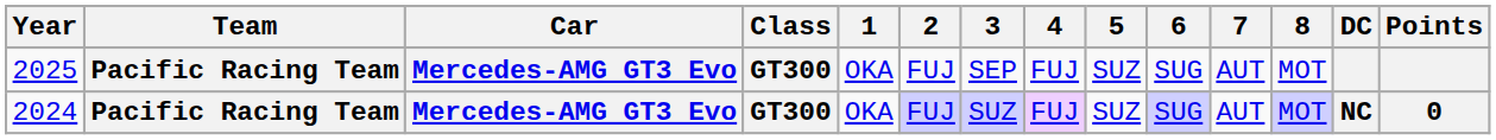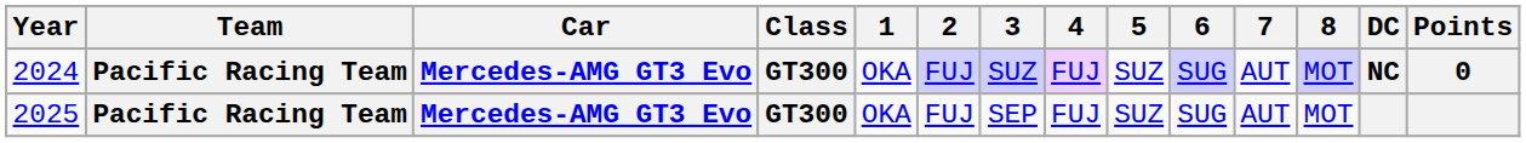 <table class="wikitable" style="text-align:center; font-size:85%">
 <tr>
 <th>Year</th>
 <th>Team</th>
 <th>Car</th>
 <th>Class</th>
 <th>1</th>
 <th>2</th>
 <th>3</th>
 <th>4</th>
 <th>5</th>
 <th>6</th>
 <th>7</th>
 <th>8</th>
 <th>DC</th>
 <th>Points</th>
 </tr>
 <tr>
+<td><a href='#'>2024</a></td>
+<th nowrap>Pacific Racing Team</th>
+<th nowrap><a href='#'>Mercedes-AMG GT3 Evo</a></th>
+<th>GT300</th>
+<td><a href='#'>OKA</a></td>
+<td style="background:#CFCFFF;"><a href='#'>FUJ</a><br></td>
+<td style="background:#CFCFFF;"><a href='#'>SUZ</a><br></td>
+<td style="background:#EFCFFF;"><a href='#'>FUJ</a><br></td>
+<td><a href='#'>SUZ</a></td>
+<td style="background:#CFCFFF;"><a href='#'>SUG</a><br></td>
+<td><a href='#'>AUT</a></td>
+<td style="background:#CFCFFF;"><a href='#'>MOT</a><br></td>
+<th>NC</th>
+<th>0</th>
+</tr>
+<tr>
 <td><a href='#'>2025</a></td>
 <th nowrap>Pacific Racing Team</th>
 <th nowrap><a href='#'>Mercedes-AMG GT3 Evo</a></th>
 <th>GT300</th>
 <td><a href='#'>OKA</a></td>
 <td><a href='#'>FUJ</a></td>
 <td><a href='#'>SEP</a></td>
 <td><a href='#'>FUJ</a></td>
 <td><a href='#'>SUZ</a></td>
 <td><a href='#'>SUG</a></td>
 <td><a href='#'>AUT</a></td>
 <td><a href='#'>MOT</a></td>
 <th></th>
 <th></th>
 </tr>
-<tr>
-<td><a href='#'>2024</a></td>
-<th nowrap>Pacific Racing Team</th>
-<th nowrap><a href='#'>Mercedes-AMG GT3 Evo</a></th>
-<th>GT300</th>
-<td><a href='#'>OKA</a></td>
-<td style="background:#CFCFFF;"><a href='#'>FUJ</a><br></td>
-<td style="background:#CFCFFF;"><a href='#'>SUZ</a><br></td>
-<td style="background:#EFCFFF;"><a href='#'>FUJ</a><br></td>
-<td><a href='#'>SUZ</a></td>
-<td style="background:#CFCFFF;"><a href='#'>SUG</a><br></td>
-<td><a href='#'>AUT</a></td>
-<td style="background:#CFCFFF;"><a href='#'>MOT</a><br></td>
-<th>NC</th>
-<th>0</th>
-</tr>
 </table>
